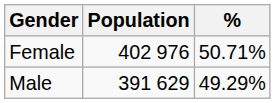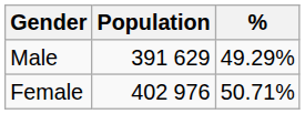 <table class="wikitable" style="font-size: 95%; text-align: right">
 <tr>
 <th>Gender</th>
 <th>Population</th>
 <th>%</th>
 </tr>
 <tr>
+<td align=left>Male</td>
+<td>391 629</td>
+<td>49.29%</td>
+</tr>
+<tr>
 <td align=left>Female</td>
 <td>402 976</td>
 <td>50.71%</td>
 </tr>
-<tr>
-<td align=left>Male</td>
-<td>391 629</td>
-<td>49.29%</td>
-</tr>
 </table>
